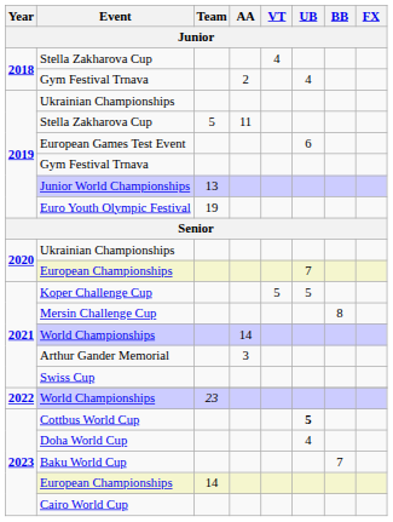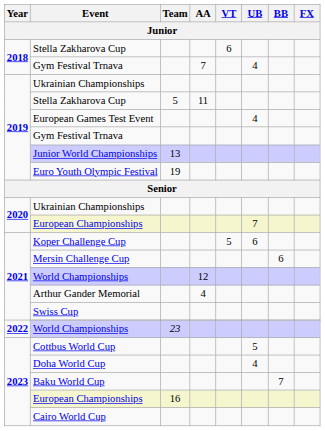 <table class="wikitable" style="text-align:center; font-size:95%;">
 <tr>
 <th align="center">Year</th>
 <th align="center">Event</th>
 <th style="width:30px;">Team</th>
 <th style="width:30px;">AA</th>
 <th style="width:30px;"><a href='#'>VT</a></th>
 <th style="width:30px;"><a href='#'>UB</a></th>
 <th style="width:30px;"><a href='#'>BB</a></th>
 <th style="width:30px;"><a href='#'>FX</a></th>
 </tr>
 <tr>
 <th colspan="8"><strong>Junior</strong></th>
 </tr>
 <tr>
 <td rowspan="2"><strong><a href='#'>2018</a></strong></td>
 <td align=left>Stella Zakharova Cup</td>
 <td></td>
 <td></td>
-<td>4</td>
+<td>6</td>
 <td></td>
 <td></td>
 <td></td>
 </tr>
 <tr>
 <td align=left>Gym Festival Trnava</td>
 <td></td>
-<td>2</td>
+<td>7</td>
 <td></td>
 <td>4</td>
 <td></td>
 <td></td>
 </tr>
 <tr>
 <td rowspan="6"><strong><a href='#'>2019</a></strong></td>
 <td align=left>Ukrainian Championships</td>
 <td></td>
 <td></td>
 <td></td>
 <td></td>
 <td></td>
 <td></td>
 </tr>
 <tr>
 <td align=left>Stella Zakharova Cup</td>
 <td>5</td>
 <td>11</td>
 <td></td>
 <td></td>
 <td></td>
 <td></td>
 </tr>
 <tr>
 <td align=left>European Games Test Event</td>
 <td></td>
 <td></td>
 <td></td>
-<td>6</td>
+<td>4</td>
 <td></td>
 <td></td>
 </tr>
 <tr>
 <td align=left>Gym Festival Trnava</td>
 <td></td>
 <td></td>
 <td></td>
 <td></td>
 <td></td>
 <td></td>
 </tr>
 <tr bgcolor=#CCCCFF>
 <td align=left><a href='#'>Junior World Championships</a></td>
 <td>13</td>
 <td></td>
 <td></td>
 <td></td>
 <td></td>
 <td></td>
 </tr>
 <tr>
 <td align=left><a href='#'>Euro Youth Olympic Festival</a></td>
 <td>19</td>
 <td></td>
 <td></td>
 <td></td>
 <td></td>
 <td></td>
 </tr>
 <tr>
 <th colspan="8"><strong>Senior</strong></th>
 </tr>
 <tr>
 <td rowspan="2"><strong><a href='#'>2020</a></strong></td>
 <td align=left>Ukrainian Championships</td>
 <td></td>
 <td></td>
 <td></td>
 <td></td>
 <td></td>
 <td></td>
 </tr>
 <tr bgcolor=#F5F6CE>
 <td align=left><a href='#'>European Championships</a></td>
 <td></td>
 <td></td>
 <td></td>
 <td>7</td>
 <td></td>
 <td></td>
 </tr>
 <tr>
 <td rowspan="5"><strong><a href='#'>2021</a></strong></td>
 <td align=left><a href='#'>Koper Challenge Cup</a></td>
 <td></td>
 <td></td>
 <td>5</td>
-<td>5</td>
+<td>6</td>
 <td></td>
 <td></td>
 </tr>
 <tr>
 <td align=left><a href='#'>Mersin Challenge Cup</a></td>
 <td></td>
 <td></td>
 <td></td>
 <td></td>
-<td>8</td>
+<td>6</td>
 <td></td>
 </tr>
 <tr bgcolor=#CCCCFF>
 <td align=left><a href='#'>World Championships</a></td>
 <td></td>
-<td>14</td>
+<td>12</td>
 <td></td>
 <td></td>
 <td></td>
 <td></td>
 </tr>
 <tr>
 <td align=left>Arthur Gander Memorial</td>
 <td></td>
-<td>3</td>
+<td>4</td>
 <td></td>
 <td></td>
 <td></td>
 <td></td>
 </tr>
 <tr>
 <td align=left><a href='#'>Swiss Cup</a></td>
 <td></td>
 <td></td>
 <td></td>
 <td></td>
 <td></td>
 <td></td>
 </tr>
 <tr>
 <td rowspan="2"><strong><a href='#'>2022</a></strong></td>
 </tr>
 <tr bgcolor=#CCCCFF>
 <td align=left><a href='#'>World Championships</a></td>
 <td><em>23</em></td>
 <td></td>
 <td></td>
 <td></td>
 <td></td>
 <td></td>
 </tr>
 <tr>
 <td rowspan="5"><strong><a href='#'>2023</a></strong></td>
 <td align=left><a href='#'>Cottbus World Cup</a></td>
 <td></td>
 <td></td>
 <td></td>
-<td><strong>5</strong></td>
+<td>5</td>
 <td></td>
 <td></td>
 </tr>
 <tr>
 <td align=left><a href='#'>Doha World Cup</a></td>
 <td></td>
 <td></td>
 <td></td>
 <td>4</td>
 <td></td>
 <td></td>
 </tr>
 <tr>
 <td align=left><a href='#'>Baku World Cup</a></td>
 <td></td>
 <td></td>
 <td></td>
 <td></td>
 <td>7</td>
 <td></td>
 </tr>
 <tr bgcolor=#F5F6CE>
 <td align=left><a href='#'>European Championships</a></td>
-<td>14</td>
+<td>16</td>
 <td></td>
 <td></td>
 <td></td>
 <td></td>
 <td></td>
 </tr>
 <tr>
 <td align=left><a href='#'>Cairo World Cup</a></td>
 <td></td>
 <td></td>
 <td></td>
 <td></td>
 <td></td>
 <td></td>
 </tr>
 </table>
